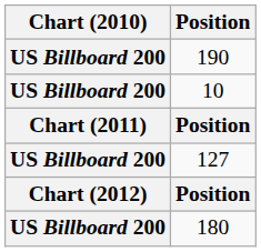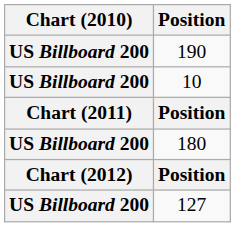 <table class="wikitable plainrowheaders" style="text-align:center">
 <tr>
 <th scope="col">Chart (2010)</th>
 <th scope="col">Position</th>
 </tr>
 <tr>
 <th scope="row">US <em>Billboard</em> 200</th>
 <td>190</td>
 </tr>
 <tr>
 <th scope="row">US <em>Billboard</em> 200</th>
 <td>10</td>
 </tr>
 <tr>
 <th scope="col">Chart (2011)</th>
 <th scope="col">Position</th>
 </tr>
 <tr>
 <th scope="row">US <em>Billboard</em> 200</th>
-<td>127</td>
+<td>180</td>
 </tr>
 <tr>
 <th scope="col">Chart (2012)</th>
 <th scope="col">Position</th>
 </tr>
 <tr>
 <th scope="row">US <em>Billboard</em> 200</th>
-<td>180</td>
+<td>127</td>
 </tr>
 </table>
